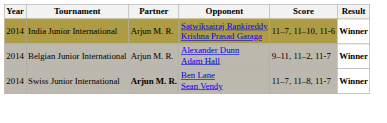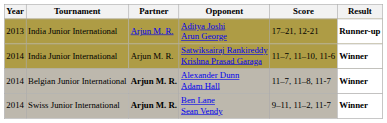 <table class="sortable wikitable" style="font-size: 90%;">
 <tr>
 <th>Year</th>
 <th>Tournament</th>
 <th>Partner</th>
 <th>Opponent</th>
 <th>Score</th>
 <th>Result</th>
+</tr>
+<tr style="background:#AE9C45">
+<td align="center">2013</td>
+<td align="left">India Junior International</td>
+<td align="left"> <a href='#'>Arjun M. R.</a></td>
+<td align="left"> <a href='#'>Aditya Joshi</a><br> <a href='#'>Arun George</a></td>
+<td align="left">17–21, 12-21</td>
+<td style="text-align:left; background:white"> <strong>Runner-up</strong></td>
 </tr>
 <tr style="background:#AE9C45">
 <td align="center">2014</td>
 <td align="left">India Junior International</td>
 <td align="left"> Arjun M. R.</td>
 <td align="left"> <a href='#'>Satwiksairaj Rankireddy</a><br> <a href='#'>Krishna Prasad Garaga</a></td>
 <td align="left">11–7, 11–10, 11-6</td>
 <td style="text-align:left; background:white"> <strong>Winner</strong></td>
 </tr>
 <tr style="background:#BDB8AD">
 <td align="center">2014</td>
 <td align="left">Belgian Junior International</td>
-<td align="left"> Arjun M. R.</td>
+<td align="left"><strong> Arjun M. R.</strong></td>
 <td align="left"> <a href='#'>Alexander Dunn</a><br> <a href='#'>Adam Hall</a></td>
-<td align="left">9–11, 11–2, 11-7</td>
+<td align="left">11–7, 11–8, 11-7</td>
 <td style="text-align:left; background:white"> <strong>Winner</strong></td>
 </tr>
 <tr style="background:#BDB8AD">
 <td align="center">2014</td>
 <td align="left">Swiss Junior International</td>
 <td align="left"><strong> Arjun M. R.</strong></td>
 <td align="left"> <a href='#'>Ben Lane</a><br> <a href='#'>Sean Vendy</a></td>
-<td align="left">11–7, 11–8, 11-7</td>
+<td align="left">9–11, 11–2, 11-7</td>
 <td style="text-align:left; background:white"> <strong>Winner</strong></td>
 </tr>
 </table>
